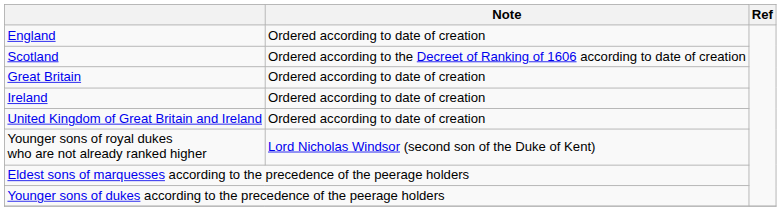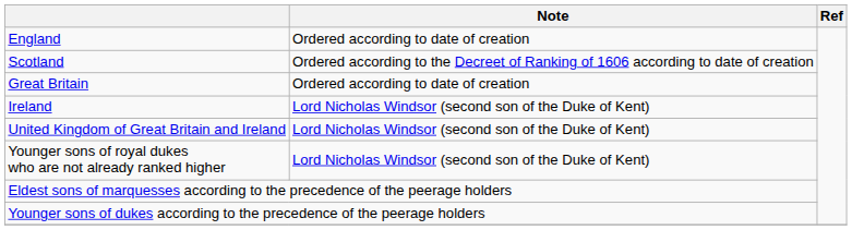 <table class="wikitable">
 <tr>
 <th></th>
 <th>Note</th>
 <th>Ref</th>
 </tr>
 <tr>
 <td> <a href='#'>England</a></td>
 <td>Ordered according to date of creation</td>
 <td rowspan=8></td>
 </tr>
 <tr>
 <td> <a href='#'>Scotland</a></td>
 <td>Ordered according to the <a href='#'>Decreet of Ranking of 1606</a> according to date of creation</td>
 </tr>
 <tr>
 <td> <a href='#'>Great Britain</a></td>
 <td>Ordered according to date of creation</td>
 </tr>
 <tr>
 <td> <a href='#'>Ireland</a></td>
-<td>Ordered according to date of creation</td>
+<td><a href='#'>Lord Nicholas Windsor</a> (second son of the Duke of Kent)</td>
 </tr>
 <tr>
 <td> <a href='#'>United Kingdom of Great Britain and Ireland</a></td>
-<td>Ordered according to date of creation</td>
+<td><a href='#'>Lord Nicholas Windsor</a> (second son of the Duke of Kent)</td>
 </tr>
 <tr>
 <td>Younger sons of royal dukes<br>who are not already ranked higher</td>
 <td><a href='#'>Lord Nicholas Windsor</a> (second son of the Duke of Kent)</td>
 </tr>
 <tr>
 <td colspan=2><a href='#'>Eldest sons of marquesses</a> according to the precedence of the peerage holders</td>
 </tr>
 <tr>
 <td colspan=2><a href='#'>Younger sons of dukes</a> according to the precedence of the peerage holders</td>
 </tr>
 <tr>
 </tr>
 </table>
